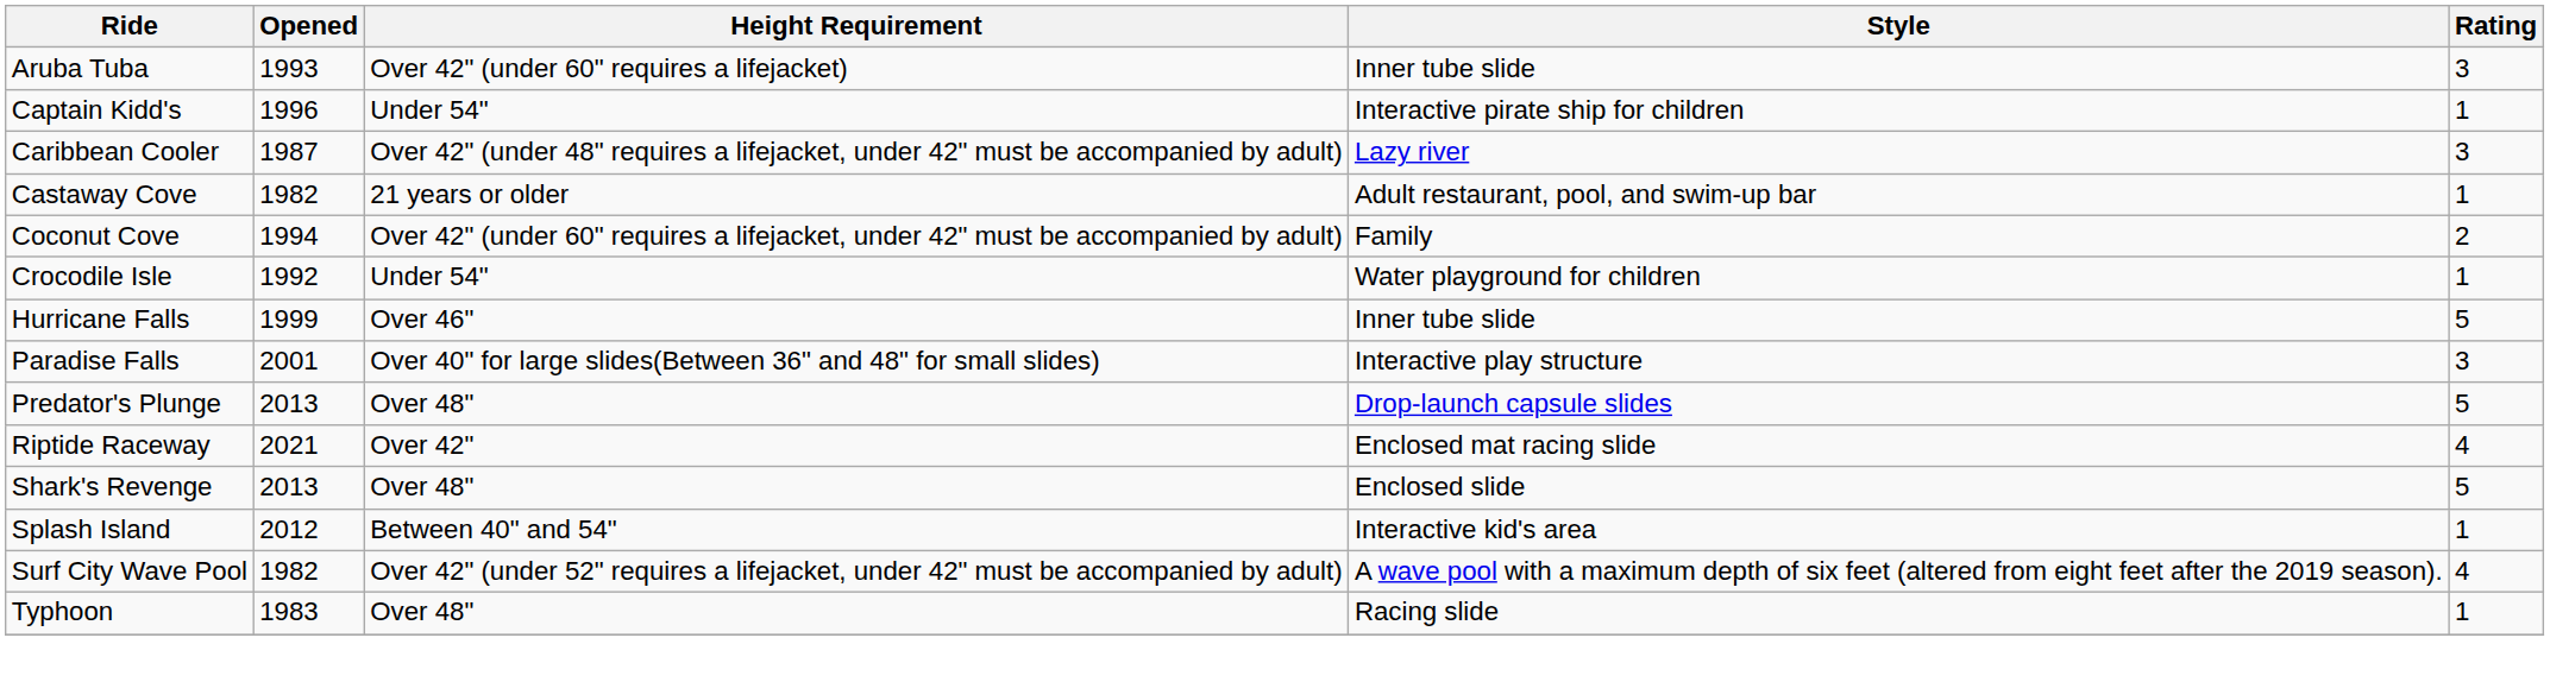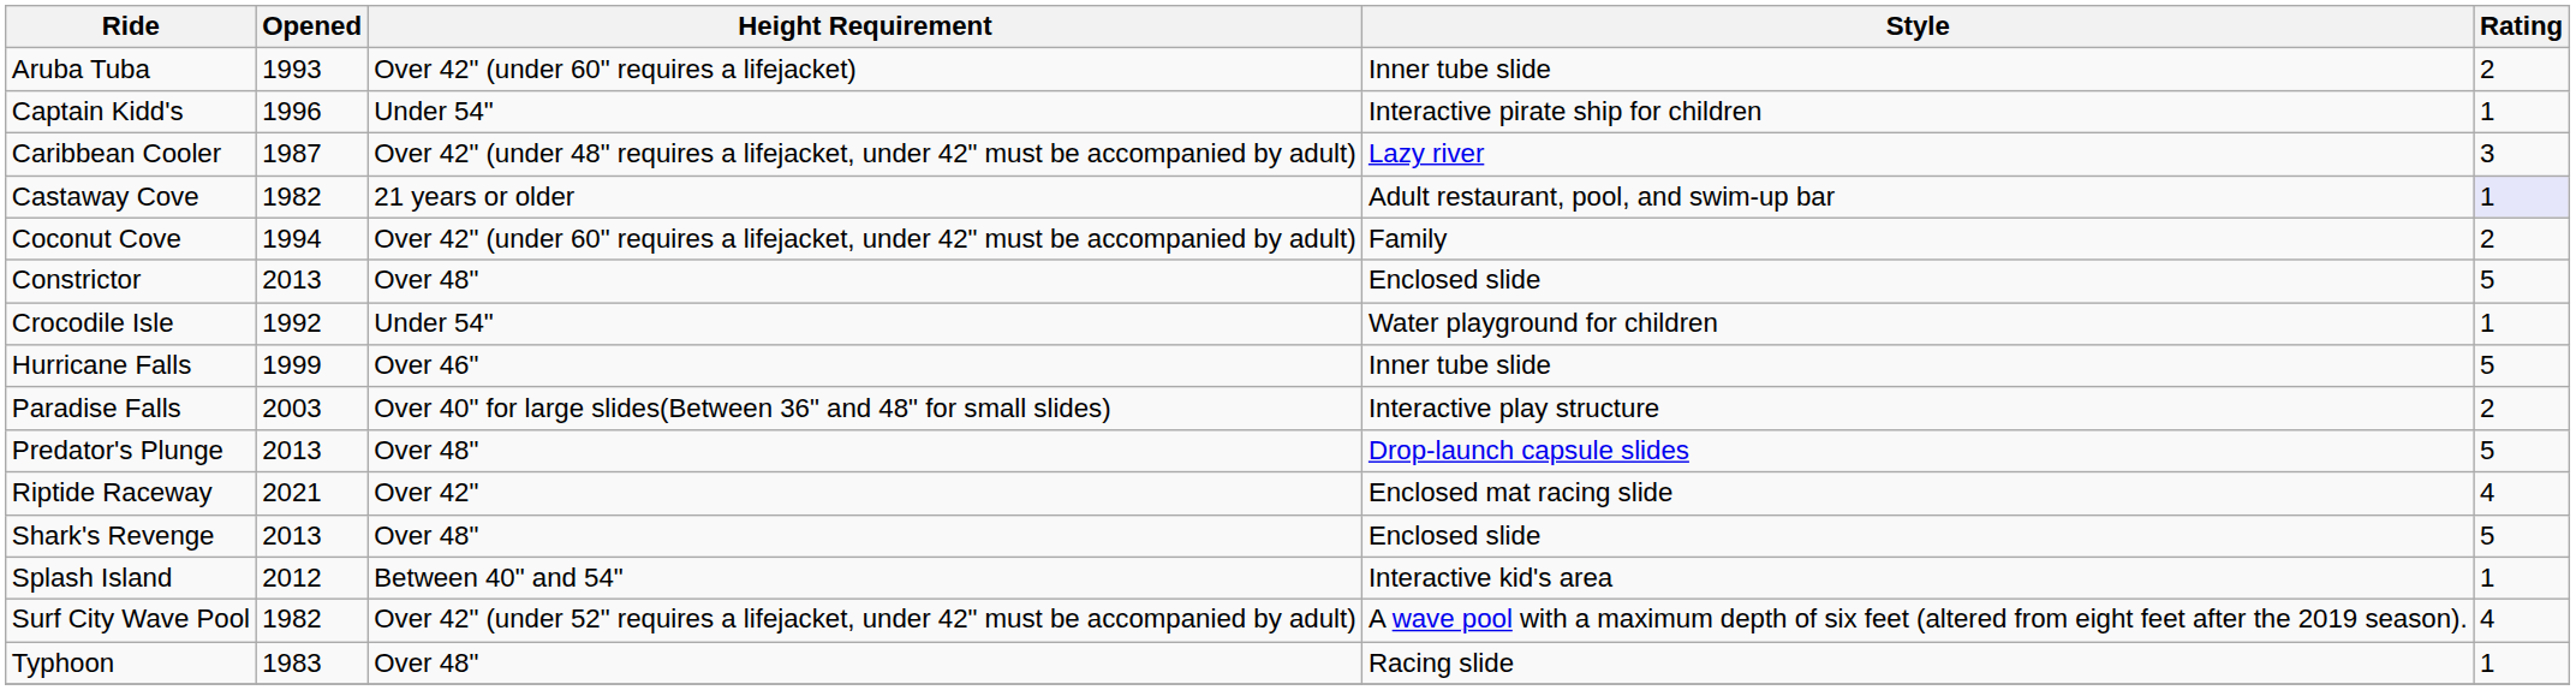 <table class="wikitable sortable">
 <tr Big Slide>
 <th>Ride</th>
 <th>Opened</th>
 <th>Height Requirement</th>
 <th>Style</th>
 <th>Rating</th>
 </tr>
 <tr>
 <td>Aruba Tuba</td>
 <td>1993</td>
 <td>Over 42" (under 60" requires a lifejacket)</td>
 <td>Inner tube slide</td>
-<td>3</td>
+<td>2</td>
 </tr>
 <tr>
 <td>Captain Kidd's</td>
 <td>1996</td>
 <td>Under 54"</td>
 <td>Interactive pirate ship for children</td>
 <td>1</td>
 </tr>
 <tr>
 <td>Caribbean Cooler</td>
 <td>1987</td>
 <td>Over 42" (under 48" requires a lifejacket, under 42" must be accompanied by adult)</td>
 <td><a href='#'>Lazy river</a></td>
 <td>3</td>
 </tr>
 <tr>
 <td>Castaway Cove</td>
 <td>1982</td>
 <td>21 years or older</td>
 <td>Adult restaurant, pool, and swim-up bar</td>
-<td>1</td>
+<td style="background: lavender;">1</td>
 </tr>
 <tr>
 <td>Coconut Cove</td>
 <td>1994</td>
 <td>Over 42" (under 60" requires a lifejacket, under 42" must be accompanied by adult)</td>
 <td>Family</td>
 <td>2</td>
+</tr>
+<tr>
+<td>Constrictor</td>
+<td>2013</td>
+<td>Over 48"</td>
+<td>Enclosed slide</td>
+<td>5</td>
 </tr>
 <tr>
 <td>Crocodile Isle</td>
 <td>1992</td>
 <td>Under 54"</td>
 <td>Water playground for children</td>
 <td>1</td>
 </tr>
 <tr>
 <td>Hurricane Falls</td>
 <td>1999</td>
 <td>Over 46"</td>
 <td>Inner tube slide</td>
 <td>5</td>
 </tr>
 <tr>
 <td>Paradise Falls</td>
-<td>2001</td>
+<td>2003</td>
 <td>Over 40" for large slides(Between 36" and 48" for small slides)</td>
 <td>Interactive play structure</td>
-<td>3</td>
+<td>2</td>
 </tr>
 <tr>
 <td>Predator's Plunge</td>
 <td>2013</td>
 <td>Over 48"</td>
 <td><a href='#'>Drop-launch capsule slides</a></td>
 <td>5</td>
 </tr>
 <tr>
 <td>Riptide Raceway</td>
 <td>2021</td>
 <td>Over 42"</td>
 <td>Enclosed mat racing slide</td>
 <td>4</td>
 </tr>
 <tr>
 <td>Shark's Revenge</td>
 <td>2013</td>
 <td>Over 48"</td>
 <td>Enclosed slide</td>
 <td>5</td>
 </tr>
 <tr>
 <td>Splash Island</td>
 <td>2012</td>
 <td>Between 40" and 54"</td>
 <td>Interactive kid's area</td>
 <td>1</td>
 </tr>
 <tr>
 <td>Surf City Wave Pool</td>
 <td>1982</td>
 <td>Over 42" (under 52" requires a lifejacket, under 42" must be accompanied by adult)</td>
 <td>A <a href='#'>wave pool</a> with a maximum depth of six feet (altered from eight feet after the 2019 season).</td>
 <td>4</td>
 </tr>
 <tr>
 <td>Typhoon </td>
 <td>1983</td>
 <td>Over 48"</td>
 <td>Racing slide</td>
 <td>1</td>
 </tr>
 <tr>
 </tr>
 </table>
